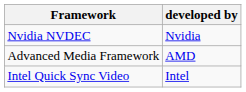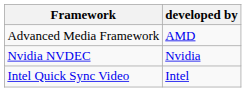 <table class="wikitable">
 <tr>
 <th>Framework</th>
 <th>developed by</th>
 </tr>
 <tr>
+<td>Advanced Media Framework</td>
+<td><a href='#'>AMD</a></td>
+</tr>
+<tr>
 <td><a href='#'>Nvidia NVDEC</a></td>
 <td><a href='#'>Nvidia</a></td>
-</tr>
-<tr>
-<td>Advanced Media Framework</td>
-<td><a href='#'>AMD</a></td>
 </tr>
 <tr>
 <td><a href='#'>Intel Quick Sync Video</a></td>
 <td><a href='#'>Intel</a></td>
 </tr>
 </table>
